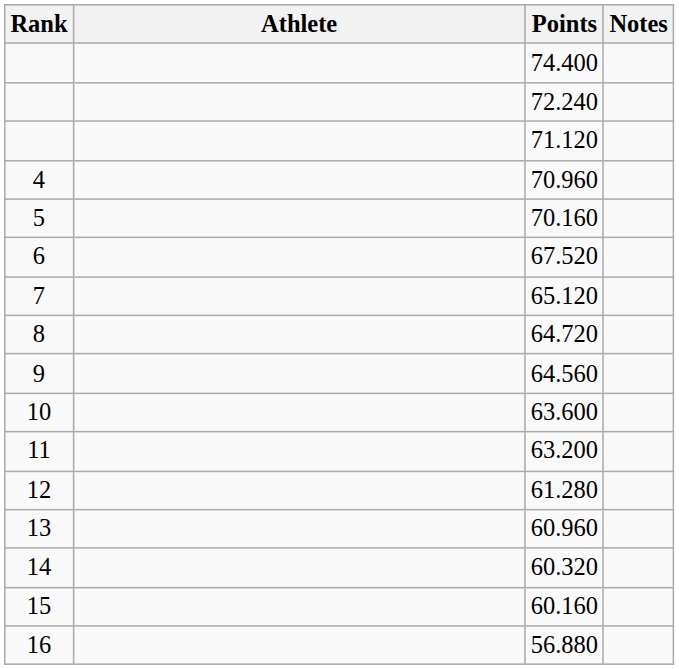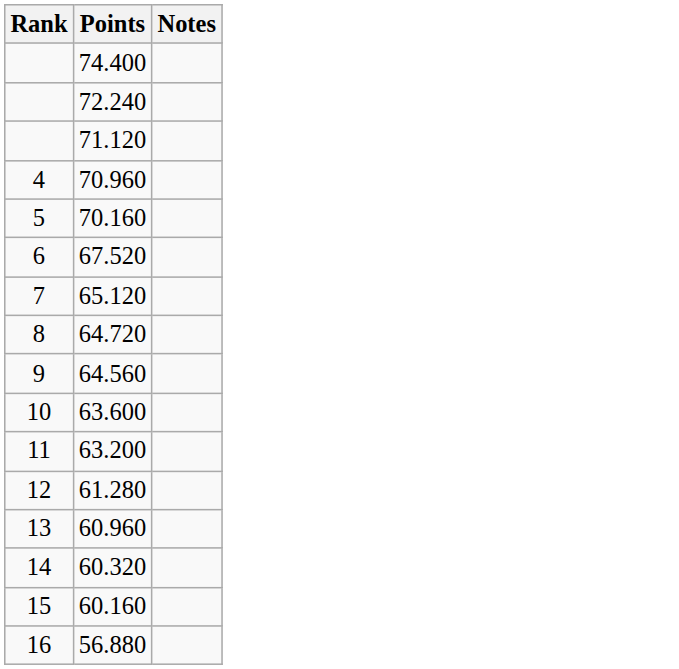 <table class="wikitable" style="text-align:center">
 <tr>
 <th>Rank</th>
-<th Style="width:18em">Athlete</th>
 <th>Points</th>
 <th>Notes</th>
 </tr>
 <tr>
 <td></td>
-<td style="text-align:left"></td>
 <td>74.400</td>
 <td></td>
 </tr>
 <tr>
 <td></td>
-<td style="text-align:left"></td>
 <td>72.240</td>
 <td></td>
 </tr>
 <tr>
 <td></td>
-<td style="text-align:left"></td>
 <td>71.120</td>
 <td></td>
 </tr>
 <tr>
 <td>4</td>
-<td style="text-align:left"></td>
 <td>70.960</td>
 <td></td>
 </tr>
 <tr>
 <td>5</td>
-<td style="text-align:left"></td>
 <td>70.160</td>
 <td></td>
 </tr>
 <tr>
 <td>6</td>
-<td style="text-align:left"></td>
 <td>67.520</td>
 <td></td>
 </tr>
 <tr>
 <td>7</td>
-<td style="text-align:left"></td>
 <td>65.120</td>
 <td></td>
 </tr>
 <tr>
 <td>8</td>
-<td style="text-align:left"></td>
 <td>64.720</td>
 <td></td>
 </tr>
 <tr>
 <td>9</td>
-<td style="text-align:left"></td>
 <td>64.560</td>
 <td></td>
 </tr>
 <tr>
 <td>10</td>
-<td style="text-align:left"></td>
 <td>63.600</td>
 <td></td>
 </tr>
 <tr>
 <td>11</td>
-<td style="text-align:left"></td>
 <td>63.200</td>
 <td></td>
 </tr>
 <tr>
 <td>12</td>
-<td style="text-align:left"></td>
 <td>61.280</td>
 <td></td>
 </tr>
 <tr>
 <td>13</td>
-<td style="text-align:left"></td>
 <td>60.960</td>
 <td></td>
 </tr>
 <tr>
 <td>14</td>
-<td style="text-align:left"></td>
 <td>60.320</td>
 <td></td>
 </tr>
 <tr>
 <td>15</td>
-<td style="text-align:left"></td>
 <td>60.160</td>
 <td></td>
 </tr>
 <tr>
 <td>16</td>
-<td style="text-align:left"></td>
 <td>56.880</td>
 <td></td>
 </tr>
 </table>
